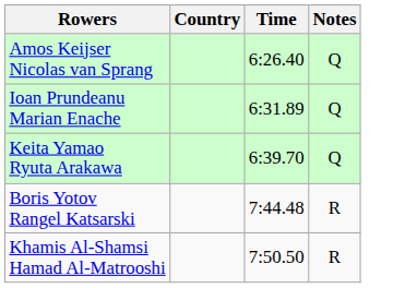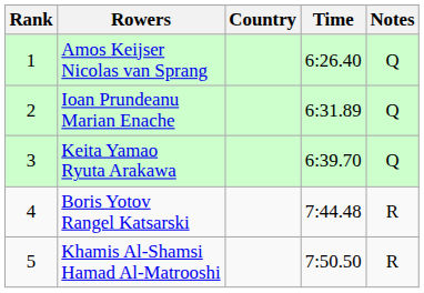 <table class="wikitable" style="text-align:center">
 <tr>
+<th>Rank</th>
 <th>Rowers</th>
 <th>Country</th>
 <th>Time</th>
 <th>Notes</th>
 </tr>
 <tr bgcolor=ccffcc>
+<td>1</td>
 <td align="left"><a href='#'>Amos Keijser</a><br><a href='#'>Nicolas van Sprang</a></td>
 <td align="left"></td>
 <td>6:26.40</td>
 <td>Q</td>
 </tr>
 <tr bgcolor=ccffcc>
+<td>2</td>
 <td align="left"><a href='#'>Ioan Prundeanu</a><br><a href='#'>Marian Enache</a></td>
 <td align="left"></td>
 <td>6:31.89</td>
 <td>Q</td>
 </tr>
 <tr bgcolor=ccffcc>
+<td>3</td>
 <td align="left"><a href='#'>Keita Yamao</a><br><a href='#'>Ryuta Arakawa</a></td>
 <td align="left"></td>
 <td>6:39.70</td>
 <td>Q</td>
 </tr>
 <tr>
+<td>4</td>
 <td align="left"><a href='#'>Boris Yotov</a><br><a href='#'>Rangel Katsarski</a></td>
 <td align="left"></td>
 <td>7:44.48</td>
 <td>R</td>
 </tr>
 <tr>
+<td>5</td>
 <td align="left"><a href='#'>Khamis Al-Shamsi</a><br><a href='#'>Hamad Al-Matrooshi</a></td>
 <td align="left"></td>
 <td>7:50.50</td>
 <td>R</td>
 </tr>
 </table>
